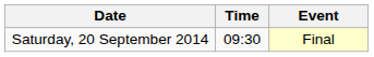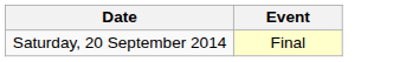 <table class = "wikitable" style="text-align:center;">
 <tr>
 <th width=220>Date</th>
-<th width=50>Time</th>
 <th width=100>Event</th>
 </tr>
 <tr>
 <td>Saturday, 20 September 2014</td>
-<td>09:30</td>
 <td bgcolor=ffffcc>Final</td>
 </tr>
 </table>
